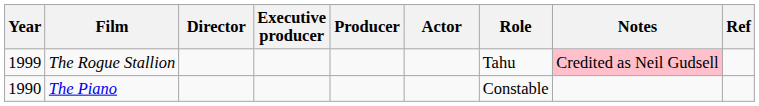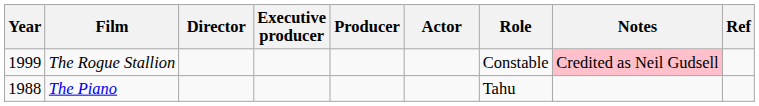 <table class="wikitable">
 <tr>
 <th>Year</th>
 <th>Film</th>
 <th width="65">Director</th>
 <th width="65">Executive producer</th>
 <th width="65">Producer</th>
 <th width="65">Actor</th>
 <th>Role</th>
 <th>Notes</th>
 <th>Ref</th>
 </tr>
 <tr>
 <td>1999</td>
 <td><em>The Rogue Stallion</em></td>
 <td></td>
 <td></td>
 <td></td>
 <td></td>
-<td>Tahu</td>
+<td>Constable</td>
 <td style="background: pink;">Credited as Neil Gudsell</td>
 <td></td>
 </tr>
 <tr>
-<td>1990</td>
+<td>1988</td>
 <td><em><a href='#'>The Piano</a></em></td>
 <td></td>
 <td></td>
 <td></td>
 <td></td>
-<td>Constable</td>
+<td>Tahu</td>
 <td></td>
 <td></td>
 </tr>
 </table>
